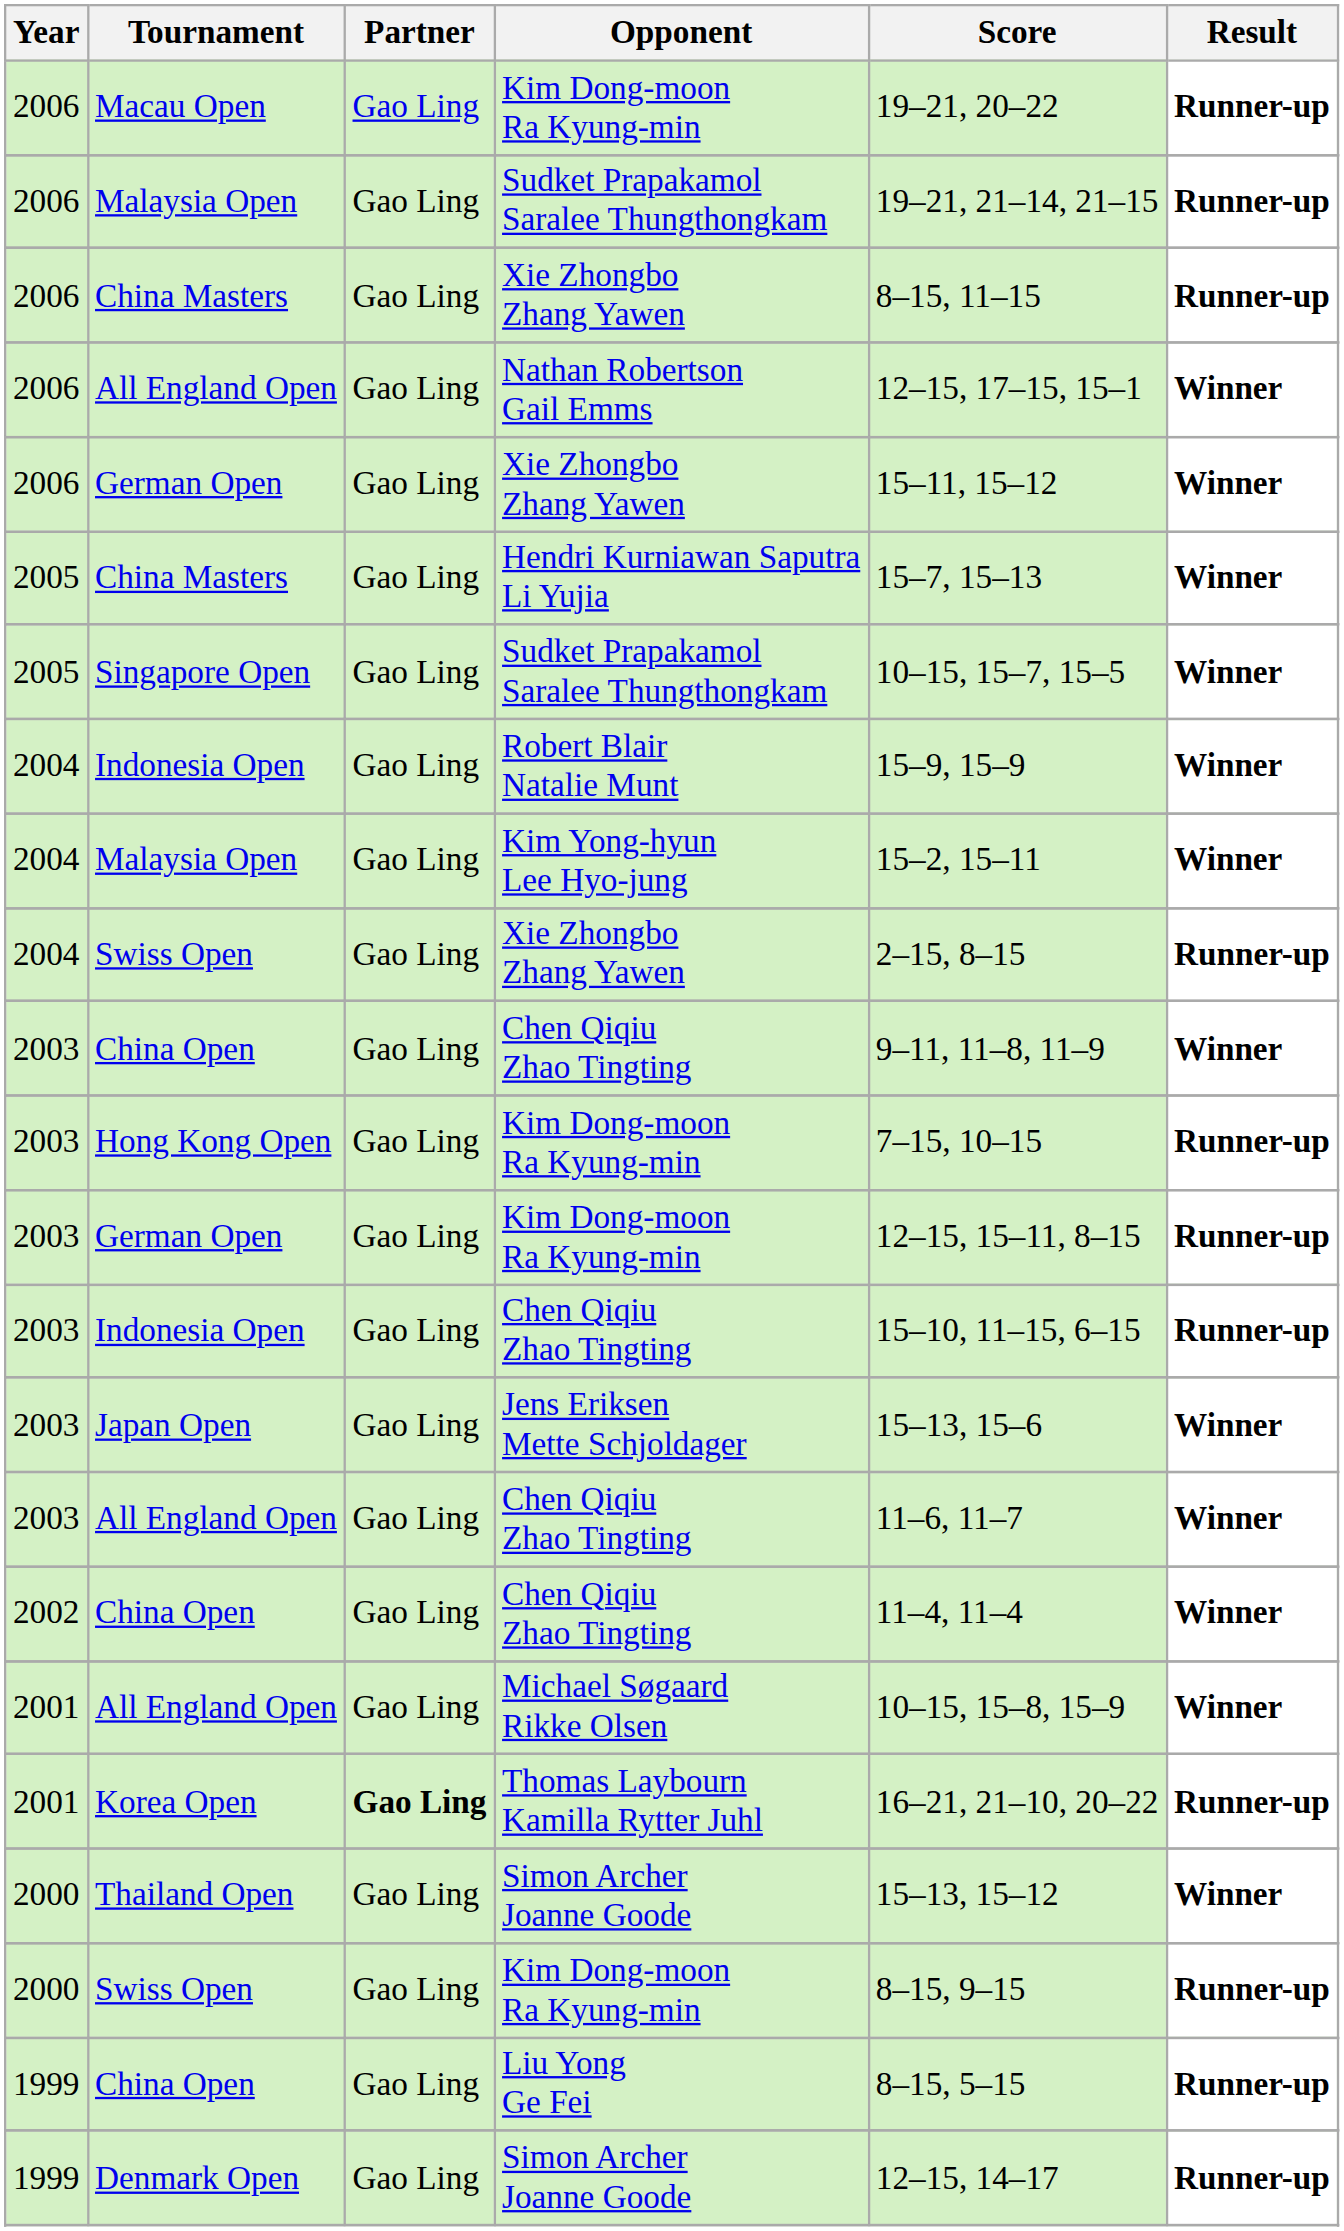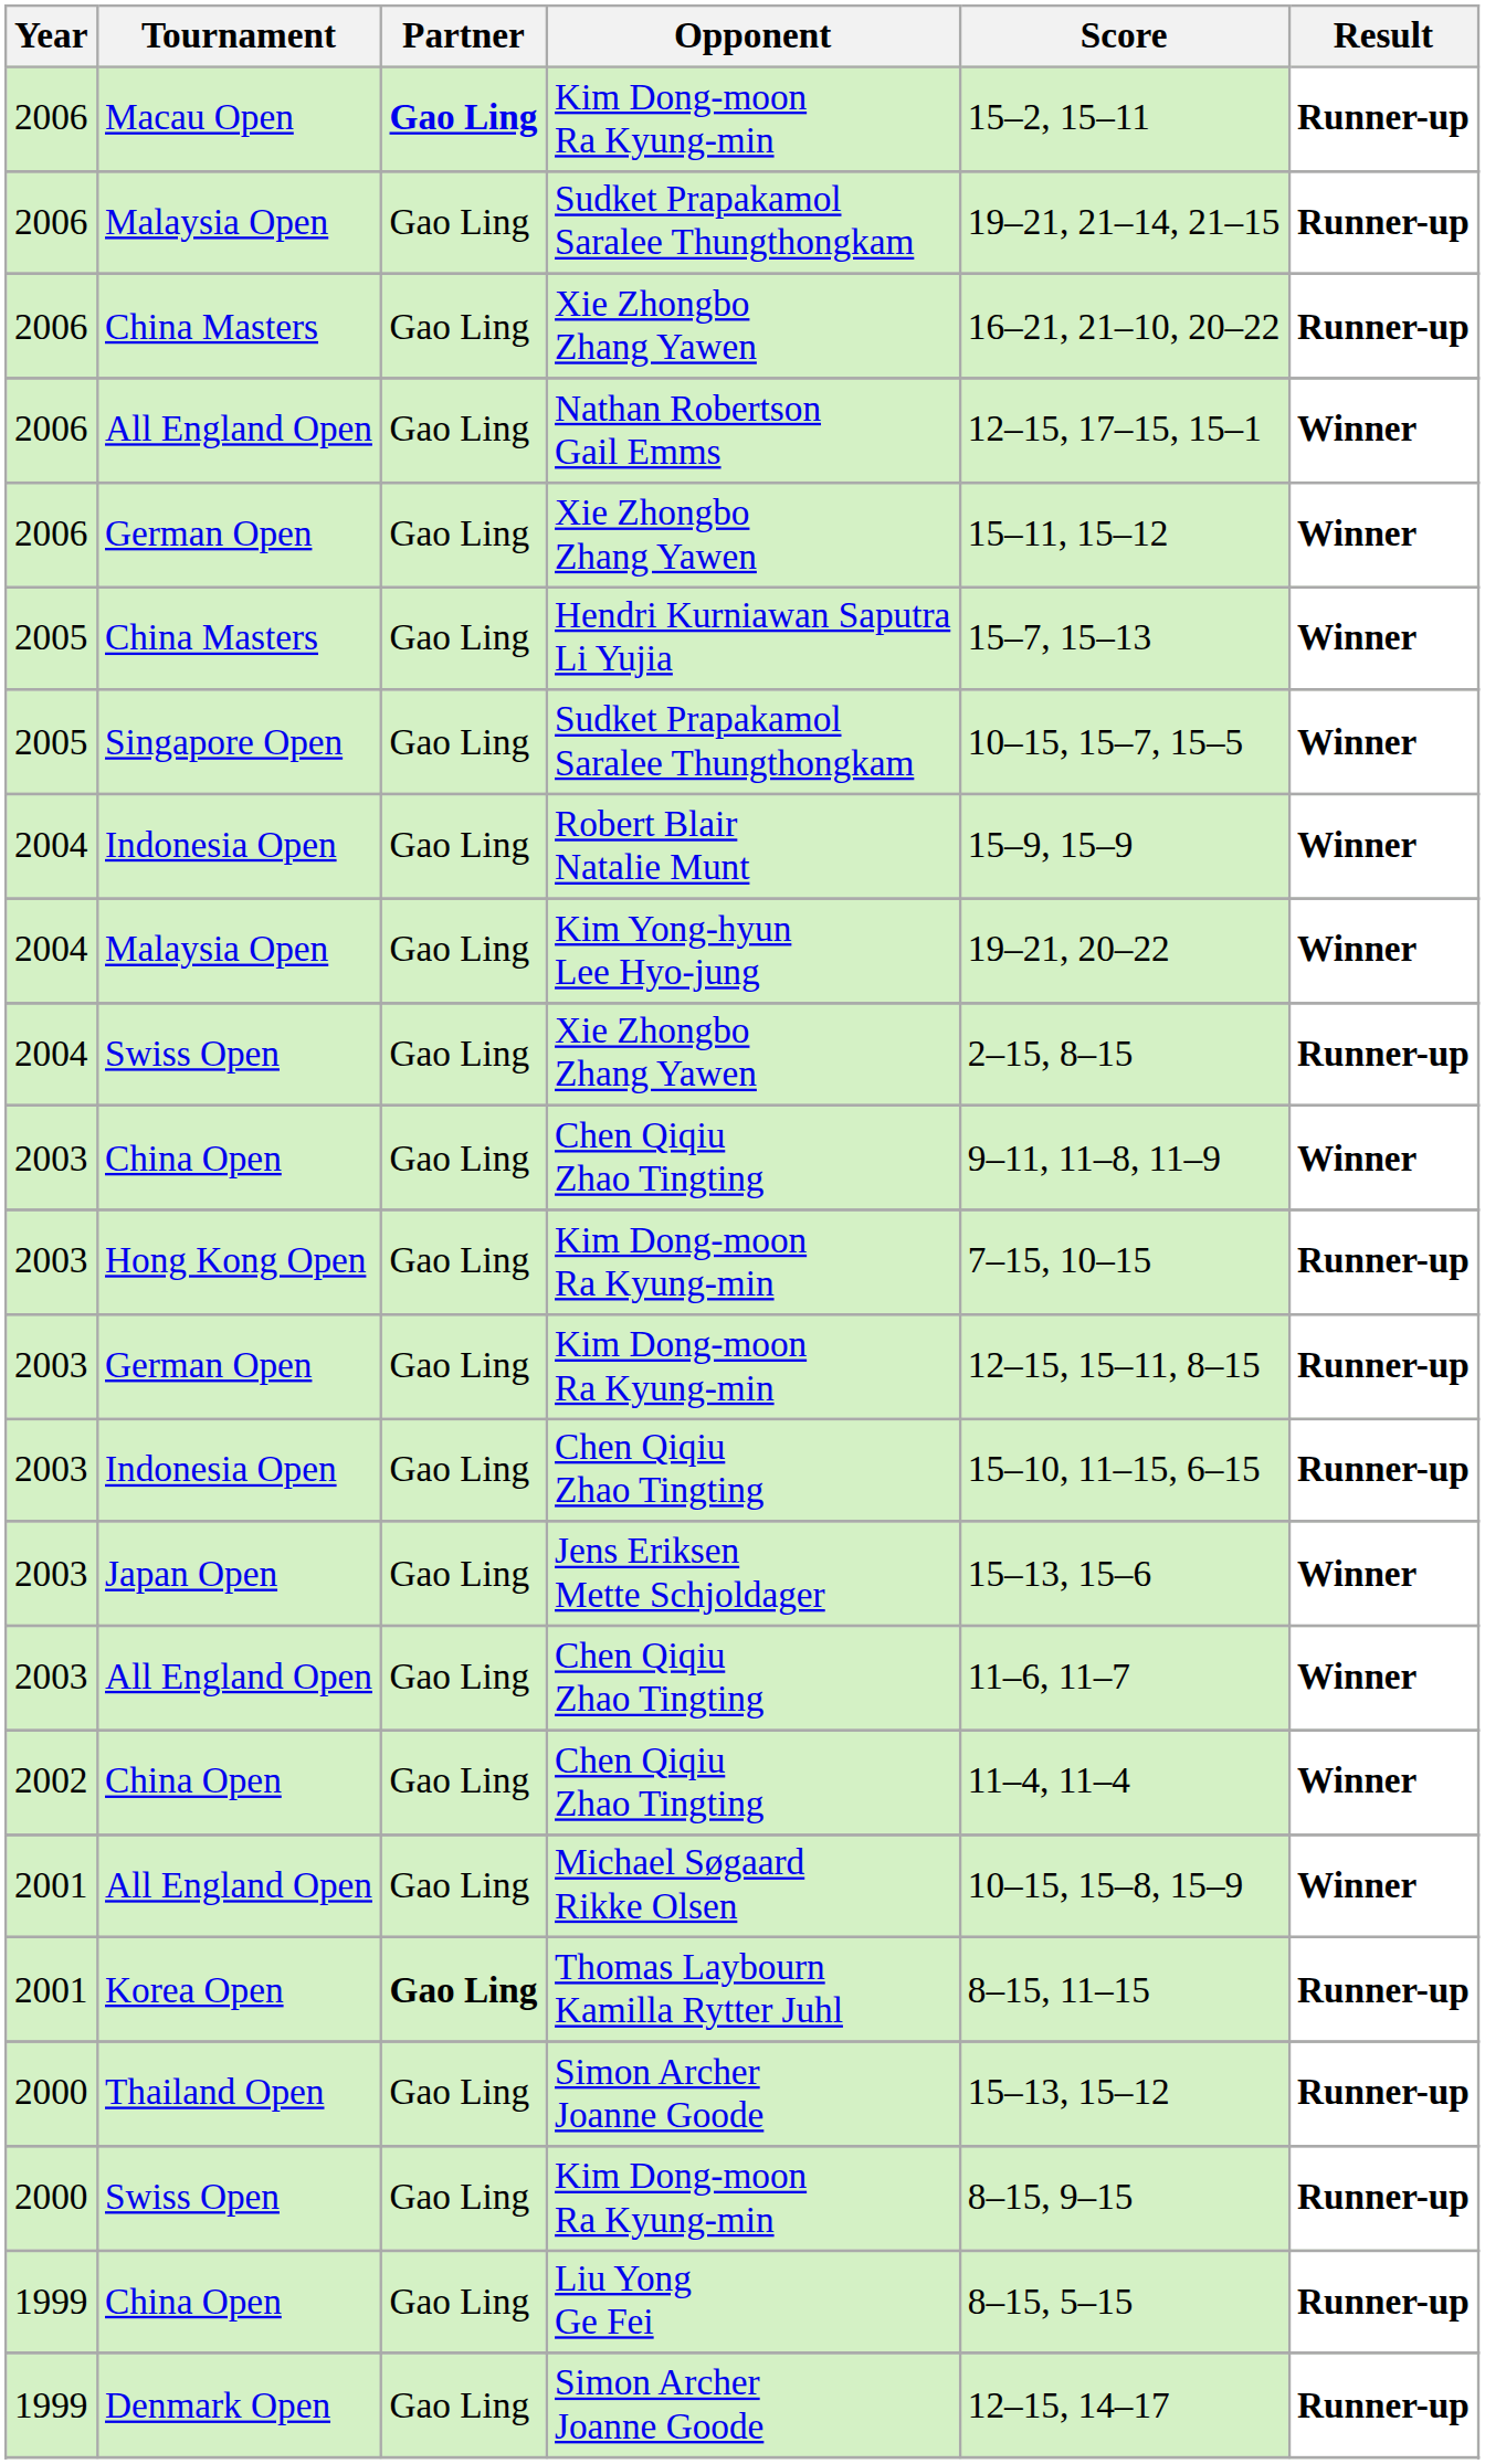 <table class="sortable wikitable" style="font-size: 90%;">
 <tr>
 <th>Year</th>
 <th>Tournament</th>
 <th>Partner</th>
 <th>Opponent</th>
 <th>Score</th>
 <th>Result</th>
 </tr>
 <tr style="background:#D4F1C5">
 <td align="center">2006</td>
 <td align="left"><a href='#'>Macau Open</a></td>
-<td align="left"> <a href='#'>Gao Ling</a></td>
+<td align="left"><strong> <a href='#'>Gao Ling</a></strong></td>
 <td align="left"> <a href='#'>Kim Dong-moon</a> <br>  <a href='#'>Ra Kyung-min</a></td>
-<td align="left">19–21, 20–22</td>
+<td align="left">15–2, 15–11</td>
 <td style="text-align:left; background:white"> <strong>Runner-up</strong></td>
 </tr>
 <tr>
 </tr>
 <tr style="background:#D4F1C5">
 <td align="center">2006</td>
 <td align="left"><a href='#'>Malaysia Open</a></td>
 <td align="left"> Gao Ling</td>
 <td align="left"> <a href='#'>Sudket Prapakamol</a> <br>  <a href='#'>Saralee Thungthongkam</a></td>
 <td align="left">19–21, 21–14, 21–15</td>
 <td style="text-align:left; background:white"> <strong>Runner-up</strong></td>
 </tr>
 <tr>
 </tr>
 <tr style="background:#D4F1C5">
 <td align="center">2006</td>
 <td align="left"><a href='#'>China Masters</a></td>
 <td align="left"> Gao Ling</td>
 <td align="left"> <a href='#'>Xie Zhongbo</a> <br>  <a href='#'>Zhang Yawen</a></td>
-<td align="left">8–15, 11–15</td>
+<td align="left">16–21, 21–10, 20–22</td>
 <td style="text-align:left; background:white"> <strong>Runner-up</strong></td>
 </tr>
 <tr>
 </tr>
 <tr style="background:#D4F1C5">
 <td align="center">2006</td>
 <td align="left"><a href='#'>All England Open</a></td>
 <td align="left"> Gao Ling</td>
 <td align="left"> <a href='#'>Nathan Robertson</a> <br>  <a href='#'>Gail Emms</a></td>
 <td align="left">12–15, 17–15, 15–1</td>
 <td style="text-align:left; background:white"> <strong>Winner</strong></td>
 </tr>
 <tr>
 </tr>
 <tr style="background:#D4F1C5">
 <td align="center">2006</td>
 <td align="left"><a href='#'>German Open</a></td>
 <td align="left"> Gao Ling</td>
 <td align="left"> <a href='#'>Xie Zhongbo</a> <br>  <a href='#'>Zhang Yawen</a></td>
 <td align="left">15–11, 15–12</td>
 <td style="text-align:left; background:white"> <strong>Winner</strong></td>
 </tr>
 <tr>
 </tr>
 <tr style="background:#D4F1C5">
 <td align="center">2005</td>
 <td align="left"><a href='#'>China Masters</a></td>
 <td align="left"> Gao Ling</td>
 <td align="left"> <a href='#'>Hendri Kurniawan Saputra</a> <br>  <a href='#'>Li Yujia</a></td>
 <td align="left">15–7, 15–13</td>
 <td style="text-align:left; background:white"> <strong>Winner</strong></td>
 </tr>
 <tr>
 </tr>
 <tr style="background:#D4F1C5">
 <td align="center">2005</td>
 <td align="left"><a href='#'>Singapore Open</a></td>
 <td align="left"> Gao Ling</td>
 <td align="left"> <a href='#'>Sudket Prapakamol</a> <br>  <a href='#'>Saralee Thungthongkam</a></td>
 <td align="left">10–15, 15–7, 15–5</td>
 <td style="text-align:left; background:white"> <strong>Winner</strong></td>
 </tr>
 <tr>
 </tr>
 <tr style="background:#D4F1C5">
 <td align="center">2004</td>
 <td align="left"><a href='#'>Indonesia Open</a></td>
 <td align="left"> Gao Ling</td>
 <td align="left"> <a href='#'>Robert Blair</a> <br>  <a href='#'>Natalie Munt</a></td>
 <td align="left">15–9, 15–9</td>
 <td style="text-align:left; background:white"> <strong>Winner</strong></td>
 </tr>
 <tr>
 </tr>
 <tr style="background:#D4F1C5">
 <td align="center">2004</td>
 <td align="left"><a href='#'>Malaysia Open</a></td>
 <td align="left"> Gao Ling</td>
 <td align="left"> <a href='#'>Kim Yong-hyun</a> <br>  <a href='#'>Lee Hyo-jung</a></td>
-<td align="left">15–2, 15–11</td>
+<td align="left">19–21, 20–22</td>
 <td style="text-align:left; background:white"> <strong>Winner</strong></td>
 </tr>
 <tr>
 </tr>
 <tr style="background:#D4F1C5">
 <td align="center">2004</td>
 <td align="left"><a href='#'>Swiss Open</a></td>
 <td align="left"> Gao Ling</td>
 <td align="left"> <a href='#'>Xie Zhongbo</a> <br>  <a href='#'>Zhang Yawen</a></td>
 <td align="left">2–15, 8–15</td>
 <td style="text-align:left; background:white"> <strong>Runner-up</strong></td>
 </tr>
 <tr>
 </tr>
 <tr style="background:#D4F1C5">
 <td align="center">2003</td>
 <td align="left"><a href='#'>China Open</a></td>
 <td align="left"> Gao Ling</td>
 <td align="left"> <a href='#'>Chen Qiqiu</a> <br>  <a href='#'>Zhao Tingting</a></td>
 <td align="left">9–11, 11–8, 11–9</td>
 <td style="text-align:left; background:white"> <strong>Winner</strong></td>
 </tr>
 <tr>
 </tr>
 <tr style="background:#D4F1C5">
 <td align="center">2003</td>
 <td align="left"><a href='#'>Hong Kong Open</a></td>
 <td align="left"> Gao Ling</td>
 <td align="left"> <a href='#'>Kim Dong-moon</a> <br>  <a href='#'>Ra Kyung-min</a></td>
 <td align="left">7–15, 10–15</td>
 <td style="text-align:left; background:white"> <strong>Runner-up</strong></td>
 </tr>
 <tr>
 </tr>
 <tr style="background:#D4F1C5">
 <td align="center">2003</td>
 <td align="left"><a href='#'>German Open</a></td>
 <td align="left"> Gao Ling</td>
 <td align="left"> <a href='#'>Kim Dong-moon</a> <br>  <a href='#'>Ra Kyung-min</a></td>
 <td align="left">12–15, 15–11, 8–15</td>
 <td style="text-align:left; background:white"> <strong>Runner-up</strong></td>
 </tr>
 <tr>
 </tr>
 <tr style="background:#D4F1C5">
 <td align="center">2003</td>
 <td align="left"><a href='#'>Indonesia Open</a></td>
 <td align="left"> Gao Ling</td>
 <td align="left"> <a href='#'>Chen Qiqiu</a> <br>  <a href='#'>Zhao Tingting</a></td>
 <td align="left">15–10, 11–15, 6–15</td>
 <td style="text-align:left; background:white"> <strong>Runner-up</strong></td>
 </tr>
 <tr>
 </tr>
 <tr style="background:#D4F1C5">
 <td align="center">2003</td>
 <td align="left"><a href='#'>Japan Open</a></td>
 <td align="left"> Gao Ling</td>
 <td align="left"> <a href='#'>Jens Eriksen</a> <br>  <a href='#'>Mette Schjoldager</a></td>
 <td align="left">15–13, 15–6</td>
 <td style="text-align:left; background:white"> <strong>Winner</strong></td>
 </tr>
 <tr>
 </tr>
 <tr style="background:#D4F1C5">
 <td align="center">2003</td>
 <td align="left"><a href='#'>All England Open</a></td>
 <td align="left"> Gao Ling</td>
 <td align="left"> <a href='#'>Chen Qiqiu</a> <br>  <a href='#'>Zhao Tingting</a></td>
 <td align="left">11–6, 11–7</td>
 <td style="text-align:left; background:white"> <strong>Winner</strong></td>
 </tr>
 <tr>
 </tr>
 <tr style="background:#D4F1C5">
 <td align="center">2002</td>
 <td align="left"><a href='#'>China Open</a></td>
 <td align="left"> Gao Ling</td>
 <td align="left"> <a href='#'>Chen Qiqiu</a> <br>  <a href='#'>Zhao Tingting</a></td>
 <td align="left">11–4, 11–4</td>
 <td style="text-align:left; background:white"> <strong>Winner</strong></td>
 </tr>
 <tr>
 </tr>
 <tr style="background:#D4F1C5">
 <td align="center">2001</td>
 <td align="left"><a href='#'>All England Open</a></td>
 <td align="left"> Gao Ling</td>
 <td align="left"> <a href='#'>Michael Søgaard</a> <br>  <a href='#'>Rikke Olsen</a></td>
 <td align="left">10–15, 15–8, 15–9</td>
 <td style="text-align:left; background:white"> <strong>Winner</strong></td>
 </tr>
 <tr>
 </tr>
 <tr style="background:#D4F1C5">
 <td align="center">2001</td>
 <td align="left"><a href='#'>Korea Open</a></td>
 <td align="left"><strong> Gao Ling</strong></td>
 <td align="left"> <a href='#'>Thomas Laybourn</a> <br>  <a href='#'>Kamilla Rytter Juhl</a></td>
-<td align="left">16–21, 21–10, 20–22</td>
+<td align="left">8–15, 11–15</td>
 <td style="text-align:left; background:white"> <strong>Runner-up</strong></td>
 </tr>
 <tr>
 </tr>
 <tr style="background:#D4F1C5">
 <td align="center">2000</td>
 <td align="left"><a href='#'>Thailand Open</a></td>
 <td align="left"> Gao Ling</td>
 <td align="left"> <a href='#'>Simon Archer</a> <br>  <a href='#'>Joanne Goode</a></td>
 <td align="left">15–13, 15–12</td>
-<td style="text-align:left; background:white"> <strong>Winner</strong></td>
+<td style="text-align:left; background:white"> <strong>Runner-up</strong></td>
 </tr>
 <tr>
 </tr>
 <tr style="background:#D4F1C5">
 <td align="center">2000</td>
 <td align="left"><a href='#'>Swiss Open</a></td>
 <td align="left"> Gao Ling</td>
 <td align="left"> <a href='#'>Kim Dong-moon</a> <br>  <a href='#'>Ra Kyung-min</a></td>
 <td align="left">8–15, 9–15</td>
 <td style="text-align:left; background:white"> <strong>Runner-up</strong></td>
 </tr>
 <tr>
 </tr>
 <tr style="background:#D4F1C5">
 <td align="center">1999</td>
 <td align="left"><a href='#'>China Open</a></td>
 <td align="left"> Gao Ling</td>
 <td align="left"> <a href='#'>Liu Yong</a> <br>  <a href='#'>Ge Fei</a></td>
 <td align="left">8–15, 5–15</td>
 <td style="text-align:left; background:white"> <strong>Runner-up</strong></td>
 </tr>
 <tr>
 </tr>
 <tr style="background:#D4F1C5">
 <td align="center">1999</td>
 <td align="left"><a href='#'>Denmark Open</a></td>
 <td align="left"> Gao Ling</td>
 <td align="left"> <a href='#'>Simon Archer</a> <br>  <a href='#'>Joanne Goode</a></td>
 <td align="left">12–15, 14–17</td>
 <td style="text-align:left; background:white"> <strong>Runner-up</strong></td>
 </tr>
 <tr>
 </tr>
 <tr>
 </tr>
 <tr>
 </tr>
 <tr>
 </tr>
 <tr>
 </tr>
 <tr>
 </tr>
 </table>
